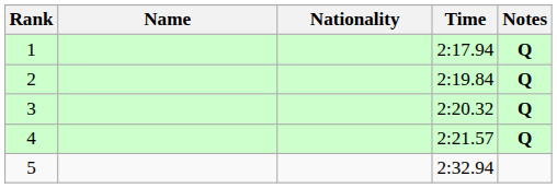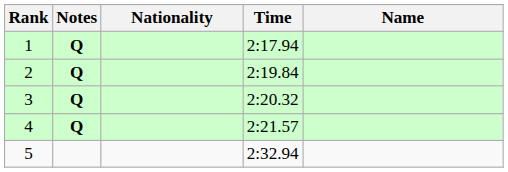 <table class="wikitable sortable" style="text-align:center">
 <tr>
 <th>Rank</th>
-<th style="width:180px">Name</th>
+<th>Notes</th>
 <th style="width:125px">Nationality</th>
 <th>Time</th>
-<th>Notes</th>
+<th style="width:180px">Name</th>
 </tr>
 <tr style="background:#cfc;">
 <td>1</td>
-<td style="text-align:left;"></td>
+<td><strong>Q</strong></td>
 <td style="text-align:left;"></td>
 <td>2:17.94</td>
-<td><strong>Q</strong></td>
+<td style="text-align:left;"></td>
 </tr>
 <tr style="background:#cfc;">
 <td>2</td>
-<td style="text-align:left;"></td>
+<td><strong>Q</strong></td>
 <td style="text-align:left;"></td>
 <td>2:19.84</td>
-<td><strong>Q</strong></td>
+<td style="text-align:left;"></td>
 </tr>
 <tr style="background:#cfc;">
 <td>3</td>
-<td style="text-align:left;"></td>
+<td><strong>Q</strong></td>
 <td style="text-align:left;"></td>
 <td>2:20.32</td>
-<td><strong>Q</strong></td>
+<td style="text-align:left;"></td>
 </tr>
 <tr style="background:#cfc;">
 <td>4</td>
-<td style="text-align:left;"></td>
+<td><strong>Q</strong></td>
 <td style="text-align:left;"></td>
 <td>2:21.57</td>
-<td><strong>Q</strong></td>
+<td style="text-align:left;"></td>
 </tr>
 <tr>
 <td>5</td>
-<td style="text-align:left;"></td>
+<td></td>
 <td style="text-align:left;"></td>
 <td>2:32.94</td>
-<td></td>
+<td style="text-align:left;"></td>
 </tr>
 </table>
